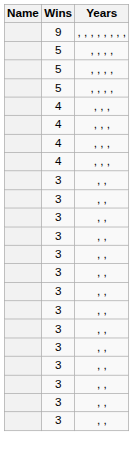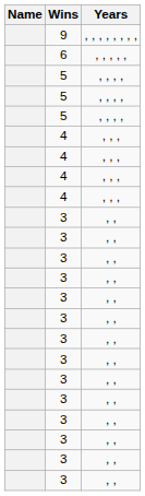 <table class="sortable wikitable plainrowheaders" style="text-align:center">
 <tr>
 <th scope=col>Name</th>
 <th scope=col data-sort-type=number>Wins</th>
 <th scope=col>Years</th>
 </tr>
 <tr>
 <th scope=row></th>
 <td>9</td>
 <td>, , , , , , , , </td>
+</tr>
+<tr>
+<th scope=row></th>
+<td>6</td>
+<td>, , , , , </td>
 </tr>
 <tr>
 <th scope=row></th>
 <td>5</td>
 <td>, , , , </td>
 </tr>
 <tr>
 <th scope=row></th>
 <td>5</td>
 <td>, , , , </td>
 </tr>
 <tr>
 <th scope=row></th>
 <td>5</td>
 <td>, , , , </td>
 </tr>
 <tr>
 <th scope=row></th>
 <td>4</td>
 <td>, , , </td>
 </tr>
 <tr>
 <th scope=row></th>
 <td>4</td>
 <td>, , , </td>
 </tr>
 <tr>
 <th scope=row></th>
 <td>4</td>
 <td>, , , </td>
 </tr>
 <tr>
 <th scope=row></th>
 <td>4</td>
 <td>, , , </td>
 </tr>
 <tr>
 <th scope=row></th>
 <td>3</td>
 <td>, , </td>
 </tr>
 <tr>
 <th scope=row></th>
 <td>3</td>
 <td>, , </td>
 </tr>
 <tr>
 <th scope=row></th>
 <td>3</td>
 <td>, , </td>
 </tr>
 <tr>
 <th scope=row></th>
 <td>3</td>
 <td>, , </td>
 </tr>
 <tr>
 <th scope=row></th>
 <td>3</td>
 <td>, , </td>
 </tr>
 <tr>
 <th scope=row></th>
 <td>3</td>
 <td>, , </td>
 </tr>
 <tr>
 <th scope=row></th>
 <td>3</td>
 <td>, , </td>
 </tr>
 <tr>
 <th scope=row></th>
 <td>3</td>
 <td>, , </td>
 </tr>
 <tr>
 <th scope=row></th>
 <td>3</td>
 <td>, , </td>
 </tr>
 <tr>
 <th scope=row></th>
 <td>3</td>
 <td>, , </td>
 </tr>
 <tr>
 <th scope=row></th>
 <td>3</td>
 <td>, , </td>
 </tr>
 <tr>
 <th scope=row></th>
 <td>3</td>
 <td>, , </td>
 </tr>
 <tr>
 <th scope=row></th>
 <td>3</td>
 <td>, , </td>
 </tr>
 <tr>
 <th scope=row></th>
 <td>3</td>
 <td>, , </td>
 </tr>
 </table>
